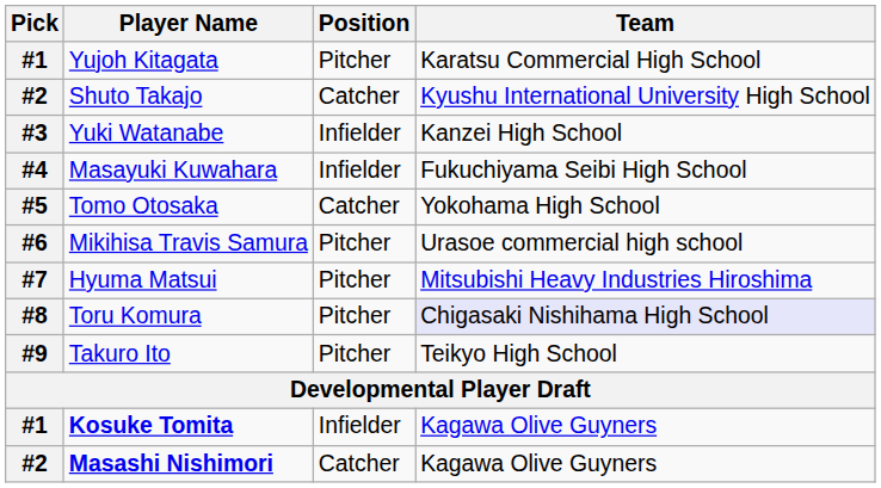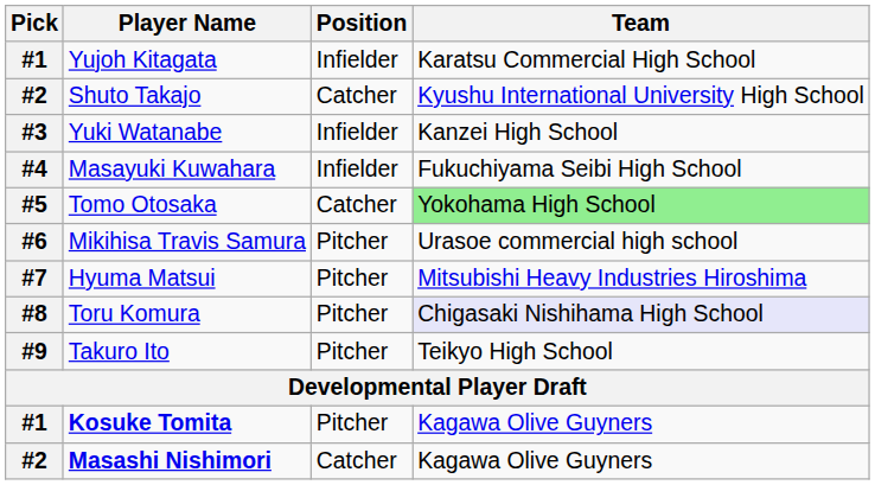 <table class="wikitable">
 <tr>
 <th>Pick</th>
 <th>Player Name</th>
 <th>Position</th>
 <th>Team</th>
 </tr>
 <tr>
 <th>#1</th>
 <td><a href='#'>Yujoh Kitagata</a></td>
-<td>Pitcher</td>
+<td>Infielder</td>
 <td>Karatsu Commercial High School</td>
 </tr>
 <tr>
 <th>#2</th>
 <td><a href='#'>Shuto Takajo</a></td>
 <td>Catcher</td>
 <td><a href='#'>Kyushu International University</a> High School</td>
 </tr>
 <tr>
 <th>#3</th>
 <td><a href='#'>Yuki Watanabe</a></td>
 <td>Infielder</td>
 <td>Kanzei High School</td>
 </tr>
 <tr>
 <th>#4</th>
 <td><a href='#'>Masayuki Kuwahara</a></td>
 <td>Infielder</td>
 <td>Fukuchiyama Seibi High School</td>
 </tr>
 <tr>
 <th>#5</th>
 <td><a href='#'>Tomo Otosaka</a></td>
 <td>Catcher</td>
-<td>Yokohama High School</td>
+<td style="background: lightgreen;">Yokohama High School</td>
 </tr>
 <tr>
 <th>#6</th>
 <td><a href='#'>Mikihisa Travis Samura</a></td>
 <td>Pitcher</td>
 <td>Urasoe commercial high school</td>
 </tr>
 <tr>
 <th>#7</th>
 <td><a href='#'>Hyuma Matsui</a></td>
 <td>Pitcher</td>
 <td><a href='#'>Mitsubishi Heavy Industries Hiroshima</a></td>
 </tr>
 <tr>
 <th>#8</th>
 <td><a href='#'>Toru Komura</a></td>
 <td>Pitcher</td>
 <td style="background: lavender;">Chigasaki Nishihama High School</td>
 </tr>
 <tr>
 <th>#9</th>
 <td><a href='#'>Takuro Ito</a></td>
 <td>Pitcher</td>
 <td>Teikyo High School</td>
 </tr>
 <tr>
 <th colspan="5">Developmental Player Draft</th>
 </tr>
 <tr>
 <th>#1</th>
 <td><strong><a href='#'>Kosuke Tomita</a></strong></td>
-<td>Infielder</td>
+<td>Pitcher</td>
 <td><a href='#'>Kagawa Olive Guyners</a></td>
 </tr>
 <tr>
 <th>#2</th>
 <td><strong><a href='#'>Masashi Nishimori</a></strong></td>
 <td>Catcher</td>
 <td>Kagawa Olive Guyners</td>
 </tr>
 </table>
